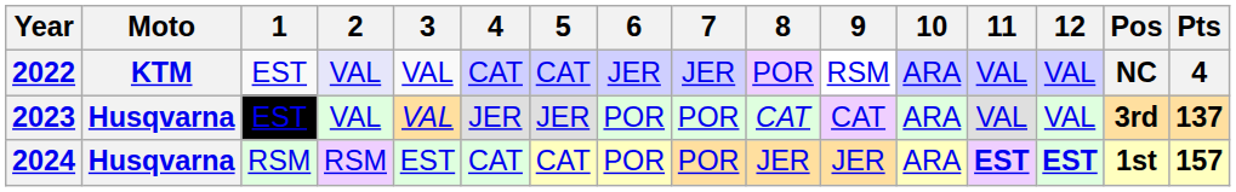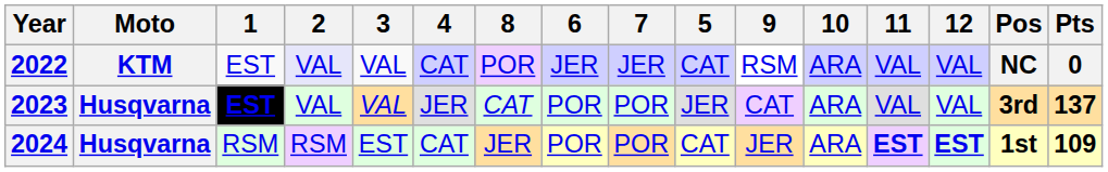 <table class="wikitable" style="text-align:center;">
 <tr>
 <th>Year</th>
 <th>Moto</th>
 <th>1</th>
 <th>2</th>
 <th>3</th>
 <th>4</th>
-<th>5</th>
+<th>8</th>
 <th>6</th>
 <th>7</th>
-<th>8</th>
+<th>5</th>
 <th>9</th>
 <th>10</th>
 <th>11</th>
 <th>12</th>
 <th>Pos</th>
 <th>Pts</th>
 </tr>
 <tr>
 <th><a href='#'>2022</a></th>
 <th><a href='#'>KTM</a></th>
 <td><a href='#'>EST</a></td>
 <td style="background: lavender;"><a href='#'>VAL</a></td>
 <td><a href='#'>VAL</a></td>
 <td style="background:#cfcfff;"><a href='#'>CAT</a><br></td>
-<td style="background:#cfcfff;"><a href='#'>CAT</a><br></td>
+<td style="background:#efcfff;"><a href='#'>POR</a><br></td>
 <td style="background:#cfcfff;"><a href='#'>JER</a><br></td>
 <td style="background:#cfcfff;"><a href='#'>JER</a><br></td>
-<td style="background:#efcfff;"><a href='#'>POR</a><br></td>
+<td style="background:#cfcfff;"><a href='#'>CAT</a><br></td>
 <td style="background:#ffffff;"><a href='#'>RSM</a><br></td>
 <td style="background:#cfcfff;"><a href='#'>ARA</a><br></td>
 <td style="background:#cfcfff;"><a href='#'>VAL</a><br></td>
 <td style="background:#cfcfff;"><a href='#'>VAL</a><br></td>
 <th>NC</th>
-<th>4</th>
+<th>0</th>
 </tr>
 <tr>
 <th><a href='#'>2023</a></th>
 <th><a href='#'>Husqvarna</a></th>
-<td style="background:#000000; color:#FFFFFF;"><a href='#'><span>EST</span></a><br></td>
+<td style="background:#000000; color:#FFFFFF;"><strong><a href='#'><span>EST</span></a><br></strong></td>
 <td style="background:#dfffdf;"><a href='#'>VAL</a><br></td>
 <td style="background:#ffdf9f;"><em><a href='#'>VAL</a></em><br></td>
 <td style="background:#dfdfdf;"><a href='#'>JER</a><br></td>
-<td style="background:#dfdfdf;"><a href='#'>JER</a><br></td>
+<td style="background:#dfffdf;"><em><a href='#'>CAT</a></em><br></td>
 <td style="background:#dfffdf;"><a href='#'>POR</a><br></td>
 <td style="background:#dfffdf;"><a href='#'>POR</a><br></td>
-<td style="background:#dfffdf;"><em><a href='#'>CAT</a></em><br></td>
+<td style="background:#dfdfdf;"><a href='#'>JER</a><br></td>
 <td style="background:#efcfff;"><a href='#'>CAT</a><br></td>
 <td style="background:#dfffdf;"><a href='#'>ARA</a><br></td>
 <td style="background:#dfdfdf;"><a href='#'>VAL</a><br></td>
 <td style="background:#dfffdf;"><a href='#'>VAL</a><br></td>
 <th style="background:#ffdf9f;">3rd</th>
 <th style="background:#ffdf9f;">137</th>
 </tr>
 <tr>
 <th><a href='#'>2024</a></th>
 <th><a href='#'>Husqvarna</a></th>
 <td style="background:#dfffdf;"><a href='#'>RSM</a><br></td>
 <td style="background:#efcfff;"><a href='#'>RSM</a><br></td>
 <td style="background:#dfffdf;"><a href='#'>EST</a><br></td>
 <td style="background:#dfffdf;"><a href='#'>CAT</a><br></td>
-<td style="background:#ffffbf;"><a href='#'>CAT</a><br></td>
+<td style="background:#ffdf9f;"><a href='#'>JER</a><br></td>
 <td style="background:#ffffbf;"><a href='#'>POR</a><br></td>
 <td style="background:#ffdf9f;"><a href='#'>POR</a><br></td>
-<td style="background:#ffdf9f;"><a href='#'>JER</a><br></td>
+<td style="background:#ffffbf;"><a href='#'>CAT</a><br></td>
 <td style="background:#ffdf9f;"><a href='#'>JER</a><br></td>
 <td style="background:#ffffbf;"><a href='#'>ARA</a><br></td>
 <td style="background:#efcfff;"><strong><a href='#'>EST</a></strong><br></td>
 <td style="background:#dfffdf;"><strong><a href='#'>EST</a></strong><br></td>
 <th style="background:#ffffbf;">1st</th>
-<th style="background:#ffffbf;">157</th>
+<th style="background:#ffffbf;">109</th>
 </tr>
 </table>
